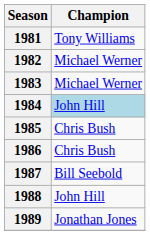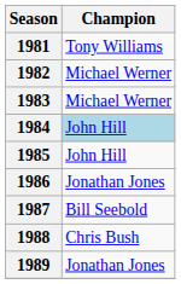 <table class="wikitable" style="font-size: 95%;">
 <tr>
 <th>Season</th>
 <th>Champion</th>
 </tr>
 <tr>
 <th>1981</th>
 <td> <a href='#'>Tony Williams</a></td>
 </tr>
 <tr>
 <th>1982</th>
 <td> <a href='#'>Michael Werner</a></td>
 </tr>
 <tr>
 <th>1983</th>
 <td> <a href='#'>Michael Werner</a></td>
 </tr>
 <tr>
 <th>1984</th>
 <td style="background: lightblue;"> <a href='#'>John Hill</a></td>
 </tr>
 <tr>
 <th>1985</th>
-<td> <a href='#'>Chris Bush</a></td>
+<td> <a href='#'>John Hill</a></td>
 </tr>
 <tr>
 <th>1986</th>
-<td> <a href='#'>Chris Bush</a></td>
+<td> <a href='#'>Jonathan Jones</a></td>
 </tr>
 <tr>
 <th>1987</th>
 <td> <a href='#'>Bill Seebold</a></td>
 </tr>
 <tr>
 <th>1988</th>
-<td> <a href='#'>John Hill</a></td>
+<td> <a href='#'>Chris Bush</a></td>
 </tr>
 <tr>
 <th>1989</th>
 <td> <a href='#'>Jonathan Jones</a></td>
 </tr>
 <tr>
 </tr>
 </table>
